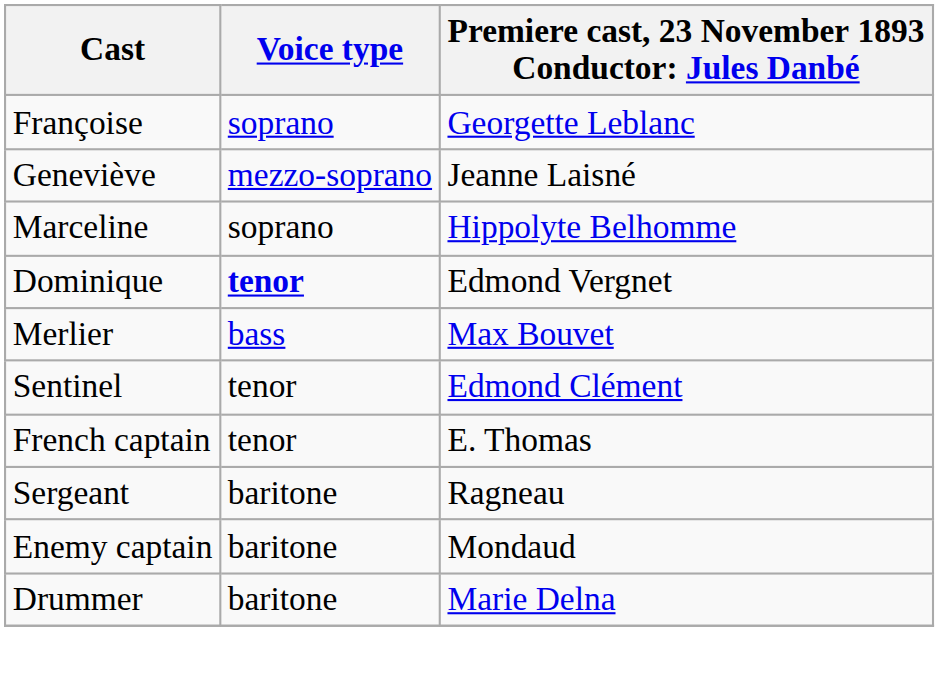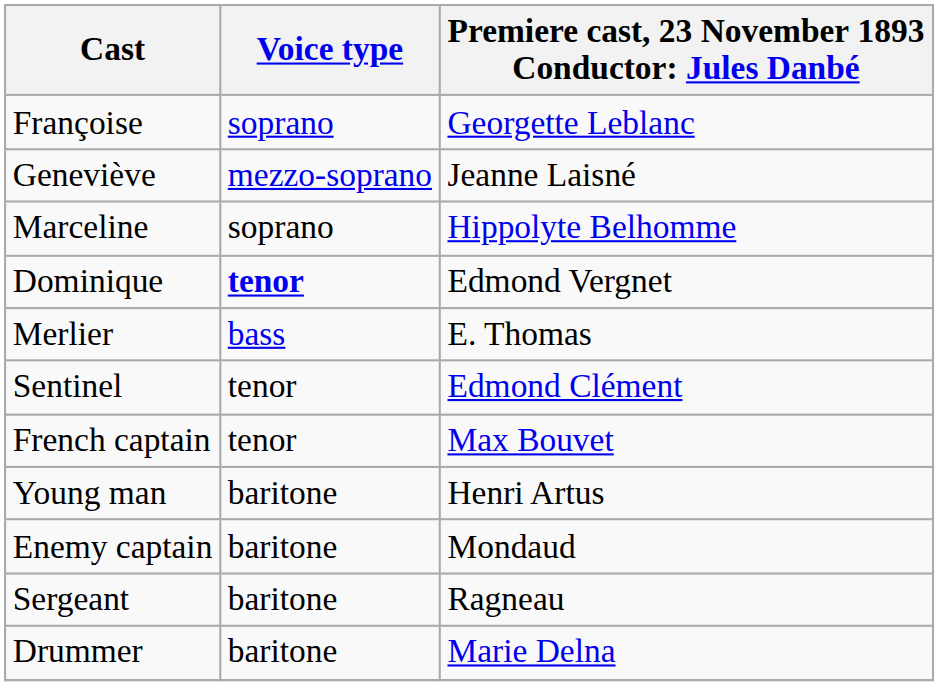 <table class="wikitable">
 <tr>
 <th>Cast</th>
 <th><a href='#'>Voice type</a></th>
 <th>Premiere cast, 23 November 1893<br>Conductor: <a href='#'>Jules Danbé</a></th>
 </tr>
 <tr>
 <td>Françoise</td>
 <td><a href='#'>soprano</a></td>
 <td><a href='#'>Georgette Leblanc</a></td>
 </tr>
 <tr>
 <td>Geneviève</td>
 <td><a href='#'>mezzo-soprano</a></td>
 <td>Jeanne Laisné</td>
 </tr>
 <tr>
 <td>Marceline</td>
 <td>soprano</td>
 <td><a href='#'>Hippolyte Belhomme</a></td>
 </tr>
 <tr>
 <td>Dominique</td>
 <td><strong><a href='#'>tenor</a></strong></td>
 <td>Edmond Vergnet</td>
 </tr>
 <tr>
 <td>Merlier</td>
 <td><a href='#'>bass</a></td>
-<td><a href='#'>Max Bouvet</a></td>
+<td>E. Thomas</td>
 </tr>
 <tr>
 <td>Sentinel</td>
 <td>tenor</td>
 <td><a href='#'>Edmond Clément</a></td>
 </tr>
 <tr>
 <td>French captain</td>
 <td>tenor</td>
-<td>E. Thomas</td>
+<td><a href='#'>Max Bouvet</a></td>
+</tr>
+<tr>
+<td>Young man</td>
+<td>baritone</td>
+<td>Henri Artus</td>
+</tr>
+<tr>
+<td>Enemy captain</td>
+<td>baritone</td>
+<td>Mondaud</td>
 </tr>
 <tr>
 <td>Sergeant</td>
 <td>baritone</td>
 <td>Ragneau</td>
-</tr>
-<tr>
-<td>Enemy captain</td>
-<td>baritone</td>
-<td>Mondaud</td>
 </tr>
 <tr>
 <td>Drummer</td>
 <td>baritone</td>
 <td><a href='#'>Marie Delna</a></td>
 </tr>
 <tr>
 </tr>
 </table>
